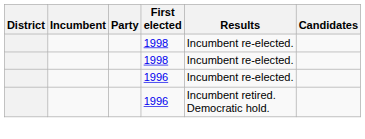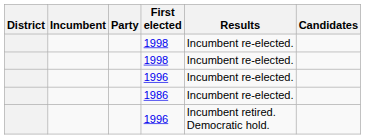 <table class="wikitable sortable">
 <tr valign=bottom>
 <th>District</th>
 <th>Incumbent</th>
 <th>Party</th>
 <th>First<br>elected</th>
 <th>Results</th>
 <th>Candidates</th>
 </tr>
 <tr>
 <th></th>
 <td></td>
 <td></td>
 <td><a href='#'>1998</a></td>
 <td>Incumbent re-elected.</td>
 <td nowrap></td>
 </tr>
 <tr>
 <th></th>
 <td></td>
 <td></td>
 <td><a href='#'>1998</a></td>
 <td>Incumbent re-elected.</td>
 <td nowrap></td>
 </tr>
 <tr>
 <th></th>
 <td></td>
 <td></td>
 <td><a href='#'>1996</a></td>
 <td>Incumbent re-elected.</td>
 <td nowrap></td>
 </tr>
 <tr>
 <th></th>
 <td></td>
 <td></td>
+<td><a href='#'>1986</a></td>
+<td>Incumbent re-elected.</td>
+<td nowrap></td>
+</tr>
+<tr>
+<th></th>
+<td></td>
+<td></td>
 <td><a href='#'>1996</a></td>
 <td>Incumbent retired.<br>Democratic hold.</td>
 <td nowrap></td>
 </tr>
 </table>
